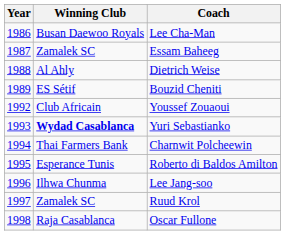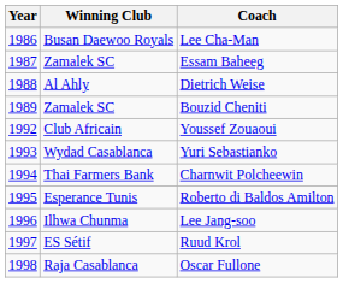 <table class="wikitable sortable">
 <tr>
 <th>Year</th>
 <th>Winning Club</th>
 <th>Coach</th>
 </tr>
 <tr>
 <td align=center><a href='#'>1986</a></td>
 <td> <a href='#'>Busan Daewoo Royals</a></td>
 <td> <a href='#'>Lee Cha-Man</a></td>
 </tr>
 <tr>
 <td align=center><a href='#'>1987</a></td>
 <td> <a href='#'>Zamalek SC</a></td>
 <td> <a href='#'>Essam Baheeg</a></td>
 </tr>
 <tr>
 <td align=center><a href='#'>1988</a></td>
 <td> <a href='#'>Al Ahly</a></td>
 <td> <a href='#'>Dietrich Weise</a></td>
 </tr>
 <tr>
 <td align=center><a href='#'>1989</a></td>
-<td> <a href='#'>ES Sétif</a></td>
+<td> <a href='#'>Zamalek SC</a></td>
 <td> <a href='#'>Bouzid Cheniti</a></td>
 </tr>
 <tr>
 <td align=center><a href='#'>1992</a></td>
 <td> <a href='#'>Club Africain</a></td>
 <td> <a href='#'>Youssef Zouaoui</a></td>
 </tr>
 <tr>
 <td align=center><a href='#'>1993</a></td>
-<td><strong> <a href='#'>Wydad Casablanca</a></strong></td>
+<td> <a href='#'>Wydad Casablanca</a></td>
 <td> <a href='#'>Yuri Sebastianko</a></td>
 </tr>
 <tr>
 <td align=center><a href='#'>1994</a></td>
 <td> <a href='#'>Thai Farmers Bank</a></td>
 <td> <a href='#'>Charnwit Polcheewin</a></td>
 </tr>
 <tr>
 <td align=center><a href='#'>1995</a></td>
 <td> <a href='#'>Esperance Tunis</a></td>
 <td> <a href='#'>Roberto di Baldos Amilton</a></td>
 </tr>
 <tr>
 <td align=center><a href='#'>1996</a></td>
 <td> <a href='#'>Ilhwa Chunma</a></td>
 <td> <a href='#'>Lee Jang-soo</a></td>
 </tr>
 <tr>
 <td align=center><a href='#'>1997</a></td>
-<td> <a href='#'>Zamalek SC</a></td>
+<td> <a href='#'>ES Sétif</a></td>
 <td> <a href='#'>Ruud Krol</a></td>
 </tr>
 <tr>
 <td align=center><a href='#'>1998</a></td>
 <td> <a href='#'>Raja Casablanca</a></td>
 <td> <a href='#'>Oscar Fullone</a></td>
 </tr>
 </table>
